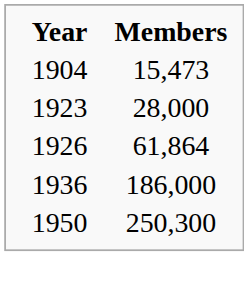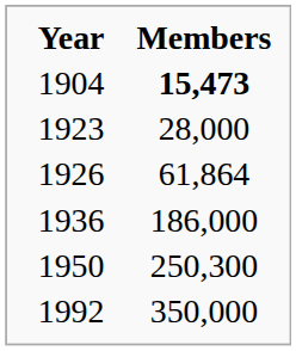 <table class="infobox" style="text-align:center;">
 <tr>
 <th style="width: 50px">Year</th>
 <th style="width: 70px">Members</th>
 </tr>
 <tr>
 <td>1904</td>
-<td>15,473</td>
+<td><strong>15,473</strong></td>
 </tr>
 <tr>
 <td>1923</td>
 <td>28,000</td>
 </tr>
 <tr>
 <td>1926</td>
 <td>61,864</td>
 </tr>
 <tr>
 <td>1936</td>
 <td>186,000</td>
 </tr>
 <tr>
 <td>1950</td>
 <td>250,300</td>
 </tr>
+<tr>
+<td>1992</td>
+<td>350,000</td>
+</tr>
 </table>
